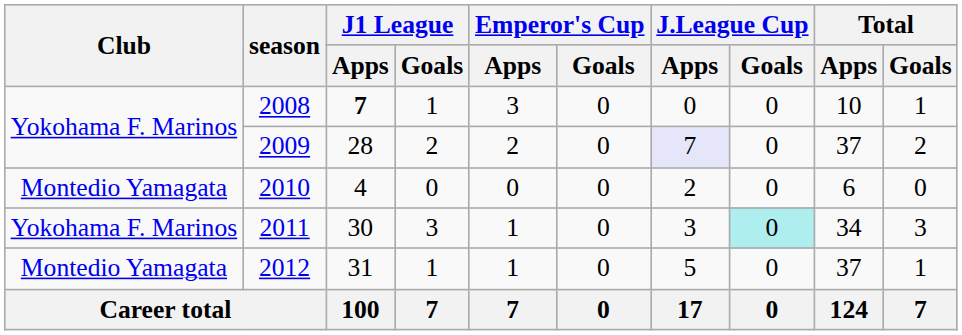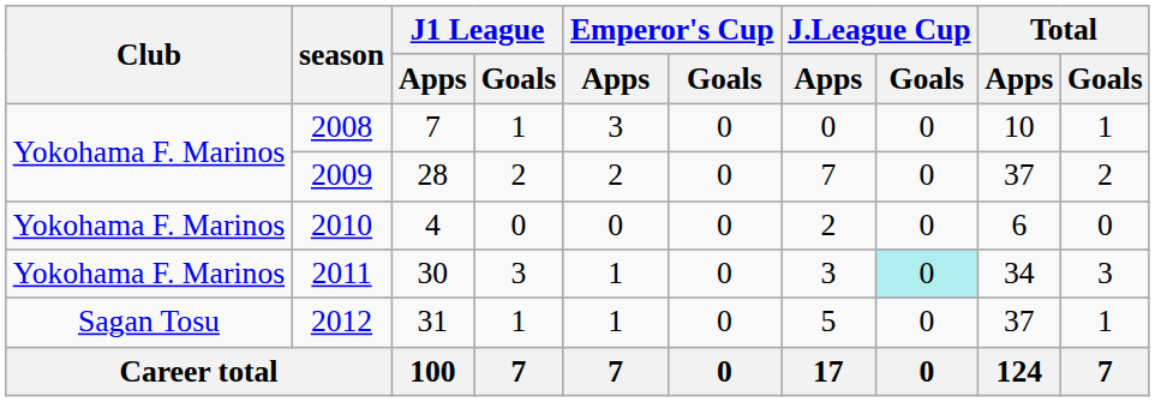 <table class="wikitable" style="text-align: center">
 <tr>
 <th rowspan="2">Club</th>
 <th rowspan="2">season</th>
 <th Colspan="2"><a href='#'>J1 League</a></th>
 <th Colspan="2"><a href='#'>Emperor's Cup</a></th>
 <th Colspan="2"><a href='#'>J.League Cup</a></th>
 <th Colspan="2">Total</th>
 </tr>
 <tr>
 <th>Apps</th>
 <th>Goals</th>
 <th>Apps</th>
 <th>Goals</th>
 <th>Apps</th>
 <th>Goals</th>
 <th>Apps</th>
 <th>Goals</th>
 </tr>
 <tr>
 <td rowspan="2"><a href='#'>Yokohama F. Marinos</a></td>
 <td><a href='#'>2008</a></td>
-<td><strong>7</strong></td>
+<td>7</td>
 <td>1</td>
 <td>3</td>
 <td>0</td>
 <td>0</td>
 <td>0</td>
 <td>10</td>
 <td>1</td>
 </tr>
 <tr>
 <td><a href='#'>2009</a></td>
 <td>28</td>
 <td>2</td>
 <td>2</td>
 <td>0</td>
-<td style="background: lavender;">7</td>
+<td>7</td>
 <td>0</td>
 <td>37</td>
 <td>2</td>
 </tr>
 <tr>
-<td><a href='#'>Montedio Yamagata</a></td>
+<td><a href='#'>Yokohama F. Marinos</a></td>
 <td><a href='#'>2010</a></td>
 <td>4</td>
 <td>0</td>
 <td>0</td>
 <td>0</td>
 <td>2</td>
 <td>0</td>
 <td>6</td>
 <td>0</td>
 </tr>
 <tr>
 <td><a href='#'>Yokohama F. Marinos</a></td>
 <td><a href='#'>2011</a></td>
 <td>30</td>
 <td>3</td>
 <td>1</td>
 <td>0</td>
 <td>3</td>
 <td style="background: paleturquoise;">0</td>
 <td>34</td>
 <td>3</td>
 </tr>
 <tr>
-<td><a href='#'>Montedio Yamagata</a></td>
+<td><a href='#'>Sagan Tosu</a></td>
 <td><a href='#'>2012</a></td>
 <td>31</td>
 <td>1</td>
 <td>1</td>
 <td>0</td>
 <td>5</td>
 <td>0</td>
 <td>37</td>
 <td>1</td>
 </tr>
 <tr>
 <th colspan="2">Career total</th>
 <th>100</th>
 <th>7</th>
 <th>7</th>
 <th>0</th>
 <th>17</th>
 <th>0</th>
 <th>124</th>
 <th>7</th>
 </tr>
 </table>
